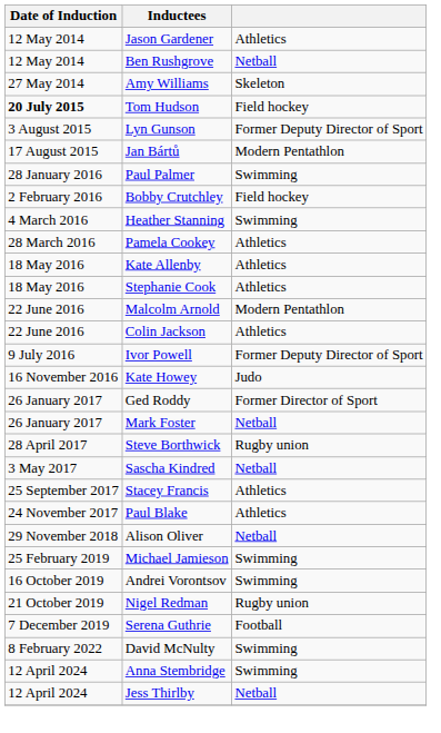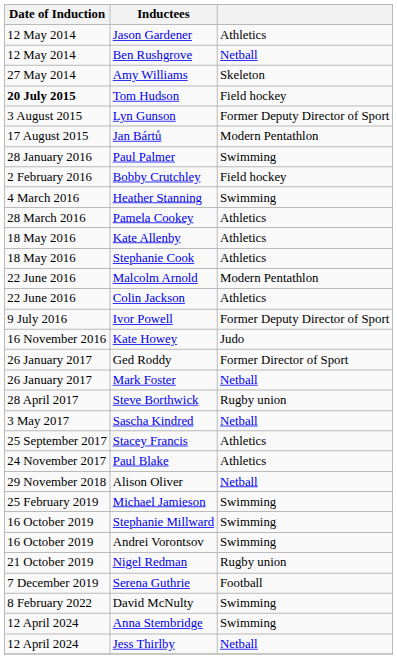 <table class="wikitable collapsible">
 <tr>
 <th>Date of Induction</th>
 <th>Inductees</th>
 <th></th>
 </tr>
 <tr>
 <td>12 May 2014</td>
 <td><a href='#'>Jason Gardener</a></td>
 <td>Athletics</td>
 </tr>
 <tr>
 <td>12 May 2014</td>
 <td><a href='#'>Ben Rushgrove</a></td>
 <td><a href='#'>Netball</a></td>
 </tr>
 <tr>
 <td>27 May 2014</td>
 <td><a href='#'>Amy Williams</a></td>
 <td>Skeleton</td>
 </tr>
 <tr>
 <td><strong>20 July 2015</strong></td>
 <td><a href='#'>Tom Hudson</a></td>
 <td>Field hockey</td>
 </tr>
 <tr>
 <td>3 August 2015</td>
 <td><a href='#'>Lyn Gunson</a></td>
 <td>Former Deputy Director of Sport</td>
 </tr>
 <tr>
 <td>17 August 2015</td>
 <td><a href='#'>Jan Bártů</a></td>
 <td>Modern Pentathlon</td>
 </tr>
 <tr>
 <td>28 January 2016</td>
 <td><a href='#'>Paul Palmer</a></td>
 <td>Swimming</td>
 </tr>
 <tr>
 <td>2 February 2016</td>
 <td><a href='#'>Bobby Crutchley</a></td>
 <td>Field hockey</td>
 </tr>
 <tr>
 <td>4 March 2016</td>
 <td><a href='#'>Heather Stanning</a></td>
 <td>Swimming</td>
 </tr>
 <tr>
 <td>28 March 2016</td>
 <td><a href='#'>Pamela Cookey</a></td>
 <td>Athletics</td>
 </tr>
 <tr>
 <td>18 May 2016</td>
 <td><a href='#'>Kate Allenby</a></td>
 <td>Athletics</td>
 </tr>
 <tr>
 <td>18 May 2016</td>
 <td><a href='#'>Stephanie Cook</a></td>
 <td>Athletics</td>
 </tr>
 <tr>
 <td>22 June 2016</td>
 <td><a href='#'>Malcolm Arnold</a></td>
 <td>Modern Pentathlon</td>
 </tr>
 <tr>
 <td>22 June 2016</td>
 <td><a href='#'>Colin Jackson</a></td>
 <td>Athletics</td>
 </tr>
 <tr>
 <td>9 July 2016</td>
 <td><a href='#'>Ivor Powell</a></td>
 <td>Former Deputy Director of Sport</td>
 </tr>
 <tr>
 <td>16 November 2016</td>
 <td><a href='#'>Kate Howey</a></td>
 <td>Judo</td>
 </tr>
 <tr>
 <td>26 January 2017</td>
 <td>Ged Roddy</td>
 <td>Former Director of Sport</td>
 </tr>
 <tr>
 <td>26 January 2017</td>
 <td><a href='#'>Mark Foster</a></td>
 <td><a href='#'>Netball</a></td>
 </tr>
 <tr>
 <td>28 April 2017</td>
 <td><a href='#'>Steve Borthwick</a></td>
 <td>Rugby union</td>
 </tr>
 <tr>
 <td>3 May 2017</td>
 <td><a href='#'>Sascha Kindred</a></td>
 <td><a href='#'>Netball</a></td>
 </tr>
 <tr>
 <td>25 September 2017</td>
 <td><a href='#'>Stacey Francis</a></td>
 <td>Athletics</td>
 </tr>
 <tr>
 <td>24 November 2017</td>
 <td><a href='#'>Paul Blake</a></td>
 <td>Athletics</td>
 </tr>
 <tr>
 <td>29 November 2018</td>
 <td>Alison Oliver</td>
 <td><a href='#'>Netball</a></td>
 </tr>
 <tr>
 <td>25 February 2019</td>
 <td><a href='#'>Michael Jamieson</a></td>
 <td>Swimming</td>
 </tr>
 <tr>
 <td>16 October 2019</td>
+<td><a href='#'>Stephanie Millward</a></td>
+<td>Swimming</td>
+</tr>
+<tr>
+<td>16 October 2019</td>
 <td>Andrei Vorontsov</td>
 <td>Swimming</td>
 </tr>
 <tr>
 <td>21 October 2019</td>
 <td><a href='#'>Nigel Redman</a></td>
 <td>Rugby union</td>
 </tr>
 <tr>
 <td>7 December 2019</td>
 <td><a href='#'>Serena Guthrie</a></td>
 <td>Football</td>
 </tr>
 <tr>
 <td>8 February 2022</td>
 <td>David McNulty</td>
 <td>Swimming</td>
 </tr>
 <tr>
 <td>12 April 2024</td>
 <td><a href='#'>Anna Stembridge</a></td>
 <td>Swimming</td>
 </tr>
 <tr>
 <td>12 April 2024</td>
 <td><a href='#'>Jess Thirlby</a></td>
 <td><a href='#'>Netball</a></td>
 </tr>
 <tr>
 </tr>
 </table>
